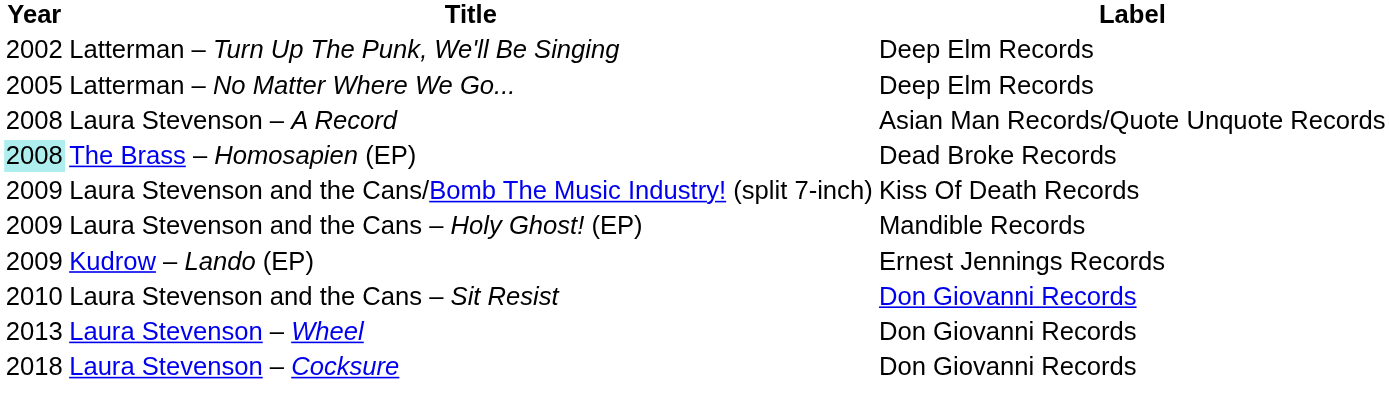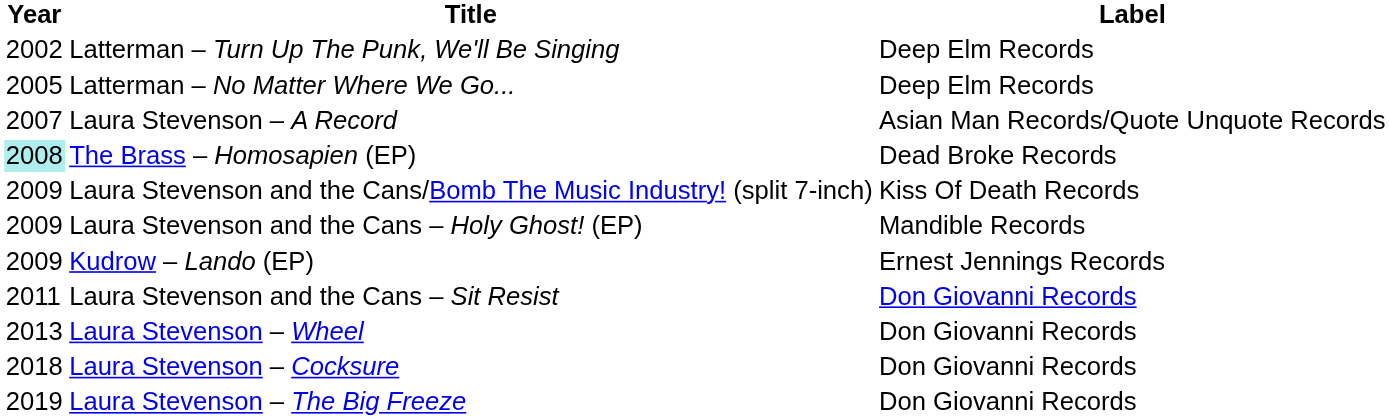 <table>
 <tr>
 <th>Year</th>
 <th>Title</th>
 <th>Label</th>
 </tr>
 <tr>
 <td>2002</td>
 <td>Latterman – <em>Turn Up The Punk, We'll Be Singing</em></td>
 <td>Deep Elm Records</td>
 </tr>
 <tr>
 <td>2005</td>
 <td>Latterman – <em>No Matter Where We Go...</em></td>
 <td>Deep Elm Records</td>
 </tr>
 <tr>
-<td>2008</td>
+<td>2007</td>
 <td>Laura Stevenson – <em>A Record</em></td>
 <td>Asian Man Records/Quote Unquote Records</td>
 </tr>
 <tr>
 <td style="background: paleturquoise;">2008</td>
 <td><a href='#'>The Brass</a> – <em>Homosapien</em> (EP)</td>
 <td>Dead Broke Records</td>
 </tr>
 <tr>
 <td>2009</td>
 <td>Laura Stevenson and the Cans/<a href='#'>Bomb The Music Industry!</a> (split 7-inch)</td>
 <td>Kiss Of Death Records</td>
 </tr>
 <tr>
 <td>2009</td>
 <td>Laura Stevenson and the Cans – <em>Holy Ghost!</em> (EP)</td>
 <td>Mandible Records</td>
 </tr>
 <tr>
 <td>2009</td>
 <td><a href='#'>Kudrow</a> – <em>Lando</em> (EP)</td>
 <td>Ernest Jennings Records</td>
 </tr>
 <tr>
-<td>2010</td>
+<td>2011</td>
 <td>Laura Stevenson and the Cans – <em>Sit Resist</em></td>
 <td><a href='#'>Don Giovanni Records</a></td>
 </tr>
 <tr>
 <td>2013</td>
 <td><a href='#'>Laura Stevenson</a>  – <em><a href='#'>Wheel</a></em></td>
 <td>Don Giovanni Records</td>
 </tr>
 <tr>
 <td>2018</td>
 <td><a href='#'>Laura Stevenson</a>  – <em><a href='#'>Cocksure</a></em></td>
 <td>Don Giovanni Records</td>
 </tr>
+<tr>
+<td>2019</td>
+<td><a href='#'>Laura Stevenson</a>  – <em><a href='#'>The Big Freeze</a></em></td>
+<td>Don Giovanni Records</td>
+<td></td>
+</tr>
 </table>
